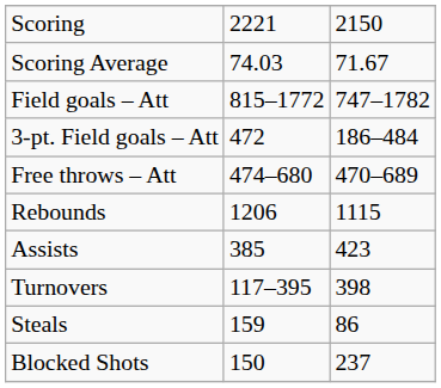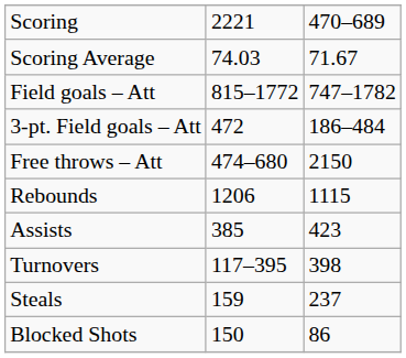 <table class="wikitable">
 <tr>
 </tr>
 <tr>
 <td>Scoring</td>
 <td>2221</td>
-<td>2150</td>
+<td>470–689</td>
 </tr>
 <tr>
 <td>Scoring Average</td>
 <td>74.03</td>
 <td>71.67</td>
 </tr>
 <tr>
 <td>Field goals – Att</td>
 <td>815–1772</td>
 <td>747–1782</td>
 </tr>
 <tr>
 <td>3-pt. Field goals – Att</td>
 <td>472</td>
 <td>186–484</td>
 </tr>
 <tr>
 <td>Free throws – Att</td>
 <td>474–680</td>
-<td>470–689</td>
+<td>2150</td>
 </tr>
 <tr>
 <td>Rebounds</td>
 <td>1206</td>
 <td>1115</td>
 </tr>
 <tr>
 <td>Assists</td>
 <td>385</td>
 <td>423</td>
 </tr>
 <tr>
 <td>Turnovers</td>
 <td>117–395</td>
 <td>398</td>
 </tr>
 <tr>
 <td>Steals</td>
 <td>159</td>
-<td>86</td>
+<td>237</td>
 </tr>
 <tr>
 <td>Blocked Shots</td>
 <td>150</td>
-<td>237</td>
+<td>86</td>
 </tr>
 <tr>
 </tr>
 </table>
